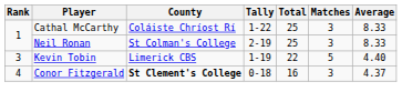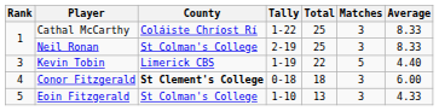 <table class="wikitable">
 <tr>
 <th>Rank</th>
 <th>Player</th>
 <th>County</th>
 <th>Tally</th>
 <th>Total</th>
 <th>Matches</th>
 <th>Average</th>
 </tr>
 <tr>
 <td rowspan=2 align=center>1</td>
 <td>Cathal McCarthy</td>
 <td><a href='#'>Coláiste Chríost Rí</a></td>
 <td align=center>1-22</td>
 <td align=center>25</td>
 <td align=center>3</td>
 <td align=center>8.33</td>
 </tr>
 <tr>
 <td><a href='#'>Neil Ronan</a></td>
 <td><a href='#'>St Colman's College</a></td>
 <td align=center>2-19</td>
 <td align=center>25</td>
 <td align=center>3</td>
 <td align=center>8.33</td>
 </tr>
 <tr>
 <td rowspan=1 align=center>3</td>
 <td><a href='#'>Kevin Tobin</a></td>
 <td><a href='#'>Limerick CBS</a></td>
 <td align=center>1-19</td>
 <td align=center>22</td>
 <td align=center>5</td>
 <td align=center>4.40</td>
 </tr>
 <tr>
 <td rowspan=1 align=center>4</td>
 <td><a href='#'>Conor Fitzgerald</a></td>
 <td><strong>St Clement's College</strong></td>
 <td align=center>0-18</td>
-<td align=center>16</td>
+<td align=center>18</td>
 <td align=center>3</td>
-<td align=center>4.37</td>
+<td align=center>6.00</td>
+</tr>
+<tr>
+<td rowspan=1 align=center>5</td>
+<td><a href='#'>Eoin Fitzgerald</a></td>
+<td><a href='#'>St Colman's College</a></td>
+<td align=center>1-10</td>
+<td align=center>13</td>
+<td align=center>3</td>
+<td align=center>4.33</td>
 </tr>
 </table>
